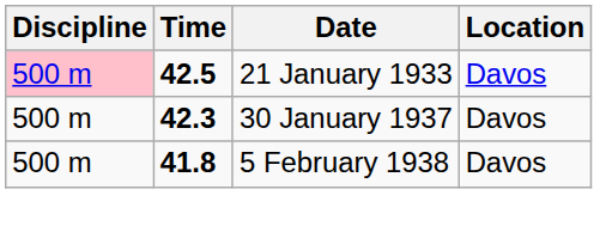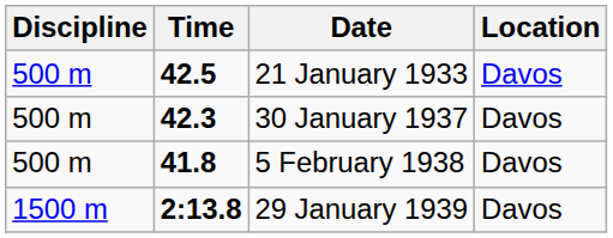 <table class='wikitable'>
 <tr>
 <th>Discipline</th>
 <th>Time</th>
 <th>Date</th>
 <th>Location</th>
 </tr>
 <tr>
-<td style="background: pink;"><a href='#'>500 m</a></td>
+<td><a href='#'>500 m</a></td>
 <td><strong>42.5</strong></td>
 <td>21 January 1933</td>
 <td align=left><a href='#'>Davos</a></td>
 </tr>
 <tr>
 <td>500 m</td>
 <td><strong>42.3</strong></td>
 <td>30 January 1937</td>
 <td align=left>Davos</td>
 </tr>
 <tr>
 <td>500 m</td>
 <td><strong>41.8</strong></td>
 <td>5 February 1938</td>
 <td align=left>Davos</td>
 </tr>
+<tr>
+<td><a href='#'>1500 m</a></td>
+<td><strong>2:13.8</strong></td>
+<td>29 January 1939</td>
+<td align=left>Davos</td>
+</tr>
 </table>
